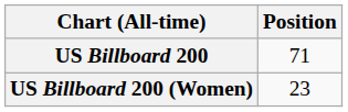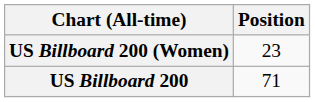 <table class="wikitable sortable plainrowheaders" style="text-align:center">
 <tr>
 <th>Chart (All-time)</th>
 <th>Position</th>
 </tr>
 <tr>
+<th scope="row">US <em>Billboard</em> 200 (Women)</th>
+<td>23</td>
+</tr>
+<tr>
 <th scope="row">US <em>Billboard</em> 200</th>
 <td>71</td>
 </tr>
-<tr>
-<th scope="row">US <em>Billboard</em> 200 (Women)</th>
-<td>23</td>
-</tr>
 </table>
